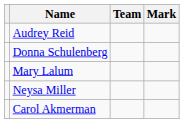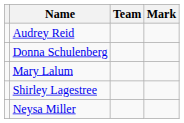 <table class=wikitable>
 <tr>
 <th></th>
 <th>Name</th>
 <th>Team</th>
 <th>Mark</th>
 </tr>
 <tr>
 <td></td>
 <td><a href='#'>Audrey Reid</a></td>
 <td></td>
 <td></td>
 </tr>
 <tr>
 <td></td>
 <td><a href='#'>Donna Schulenberg</a></td>
 <td></td>
 <td></td>
 </tr>
 <tr>
 <td></td>
 <td><a href='#'>Mary Lalum</a></td>
 <td></td>
 <td></td>
 </tr>
 <tr>
 <td></td>
-<td><a href='#'>Neysa Miller</a></td>
+<td><a href='#'>Shirley Lagestree</a></td>
 <td></td>
 <td></td>
 </tr>
 <tr>
 <td></td>
-<td><a href='#'>Carol Akmerman</a></td>
+<td><a href='#'>Neysa Miller</a></td>
 <td></td>
 <td></td>
 </tr>
 </table>
